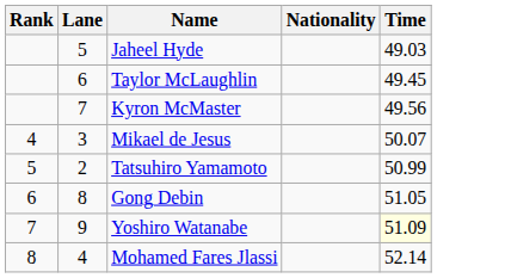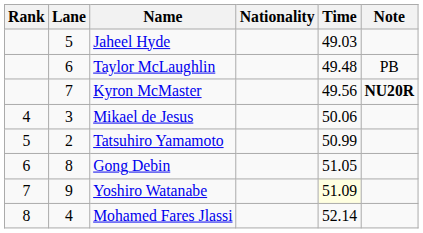 <table class="wikitable sortable" style="text-align:center">
 <tr>
 <th>Rank</th>
 <th>Lane</th>
 <th>Name</th>
 <th>Nationality</th>
 <th>Time</th>
+<th>Note</th>
 </tr>
 <tr>
 <td></td>
 <td>5</td>
 <td align=left><a href='#'>Jaheel Hyde</a></td>
 <td align=left></td>
 <td>49.03</td>
+<td></td>
 </tr>
 <tr>
 <td></td>
 <td>6</td>
 <td align=left><a href='#'>Taylor McLaughlin</a></td>
 <td align=left></td>
-<td>49.45</td>
+<td>49.48</td>
+<td>PB</td>
 </tr>
 <tr>
 <td></td>
 <td>7</td>
 <td align=left><a href='#'>Kyron McMaster</a></td>
 <td align=left></td>
 <td>49.56</td>
+<td><strong>NU20R</strong></td>
 </tr>
 <tr>
 <td>4</td>
 <td>3</td>
 <td align=left><a href='#'>Mikael de Jesus</a></td>
 <td align=left></td>
-<td>50.07</td>
+<td>50.06</td>
+<td></td>
 </tr>
 <tr>
 <td>5</td>
 <td>2</td>
 <td align=left><a href='#'>Tatsuhiro Yamamoto</a></td>
 <td align=left></td>
 <td>50.99</td>
+<td></td>
 </tr>
 <tr>
 <td>6</td>
 <td>8</td>
 <td align=left><a href='#'>Gong Debin</a></td>
 <td align=left></td>
 <td>51.05</td>
+<td></td>
 </tr>
 <tr>
 <td>7</td>
 <td>9</td>
 <td align=left><a href='#'>Yoshiro Watanabe</a></td>
 <td align=left></td>
 <td style="background: lightyellow;">51.09</td>
+<td></td>
 </tr>
 <tr>
 <td>8</td>
 <td>4</td>
 <td align=left><a href='#'>Mohamed Fares Jlassi</a></td>
 <td align=left></td>
 <td>52.14</td>
+<td></td>
 </tr>
 </table>
